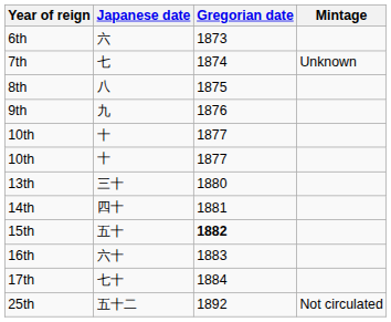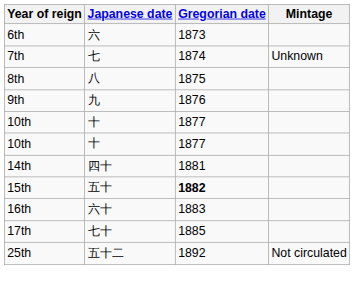 <table class="wikitable sortable">
 <tr>
 <th>Year of reign</th>
 <th class="unsortable"><a href='#'>Japanese date</a></th>
 <th><a href='#'>Gregorian date</a></th>
 <th>Mintage</th>
 </tr>
 <tr>
 <td>6th</td>
 <td>六</td>
 <td>1873</td>
 <td></td>
 </tr>
 <tr>
 <td>7th</td>
 <td>七</td>
 <td>1874</td>
 <td>Unknown</td>
 </tr>
 <tr>
 <td>8th</td>
 <td>八</td>
 <td>1875</td>
 <td></td>
 </tr>
 <tr>
 <td>9th</td>
 <td>九</td>
 <td>1876</td>
 <td></td>
 </tr>
 <tr>
 <td>10th</td>
 <td>十</td>
 <td>1877 </td>
 <td></td>
 </tr>
 <tr>
 <td>10th</td>
 <td>十</td>
 <td>1877 </td>
 <td></td>
 </tr>
 <tr>
-<td>13th</td>
-<td>三十</td>
-<td>1880</td>
-<td></td>
-</tr>
-<tr>
 <td>14th</td>
 <td>四十</td>
 <td>1881</td>
 <td></td>
 </tr>
 <tr>
 <td>15th</td>
 <td>五十</td>
 <td><strong>1882</strong></td>
 <td></td>
 </tr>
 <tr>
 <td>16th</td>
 <td>六十</td>
 <td>1883</td>
 <td></td>
 </tr>
 <tr>
 <td>17th</td>
 <td>七十</td>
-<td>1884</td>
+<td>1885</td>
 <td></td>
 </tr>
 <tr>
 <td>25th</td>
 <td>五十二   </td>
 <td>1892</td>
 <td>Not circulated</td>
 </tr>
 </table>
